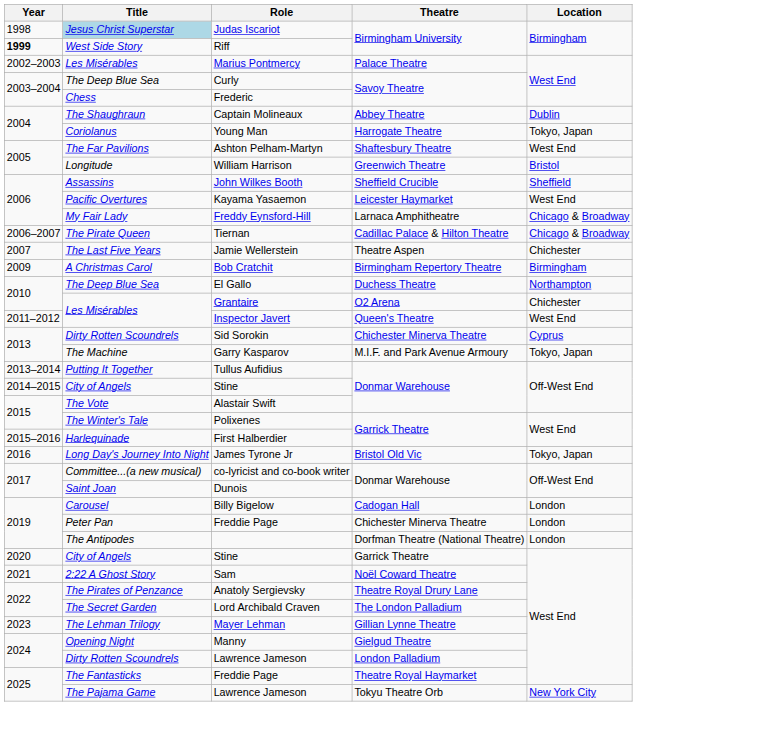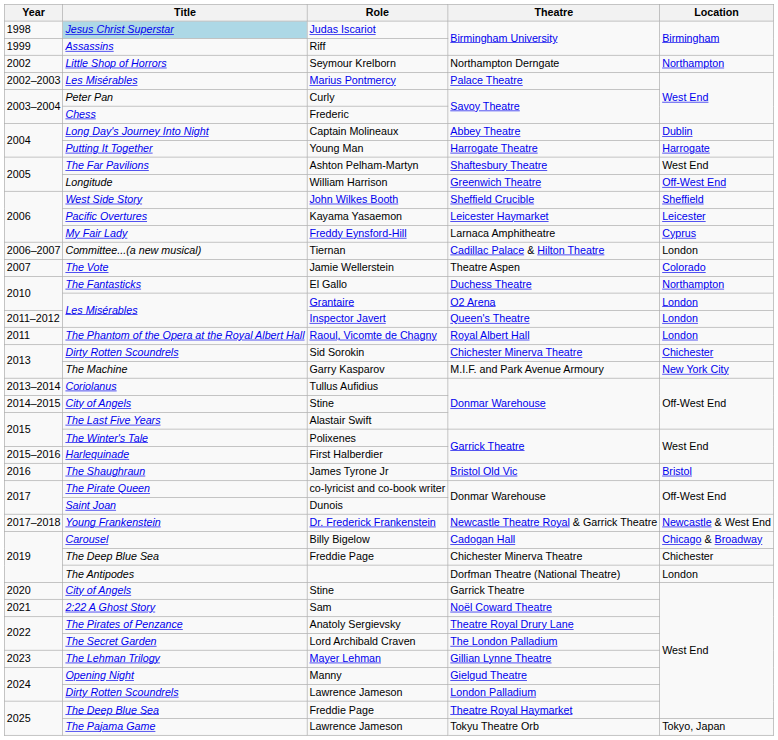 <table class="wikitable sortable">
 <tr>
 <th scope="col">Year</th>
 <th scope="col">Title</th>
 <th scope="col">Role</th>
 <th scope="col">Theatre</th>
 <th scope="col">Location</th>
 </tr>
 <tr>
 <td>1998</td>
 <td style="background: lightblue;"><em><a href='#'>Jesus Christ Superstar</a></em></td>
 <td><a href='#'>Judas Iscariot</a></td>
 <td rowspan=2><a href='#'>Birmingham University</a></td>
 <td rowspan=2><a href='#'>Birmingham</a></td>
 </tr>
 <tr>
-<td><strong>1999</strong></td>
-<td><em><a href='#'>West Side Story</a></em></td>
+<td>1999</td>
+<td><em><a href='#'>Assassins</a></em></td>
 <td>Riff</td>
+</tr>
+<tr>
+<td>2002</td>
+<td><em><a href='#'>Little Shop of Horrors</a></em></td>
+<td>Seymour Krelborn</td>
+<td>Northampton Derngate</td>
+<td><a href='#'>Northampton</a></td>
 </tr>
 <tr>
 <td>2002–2003</td>
 <td><em><a href='#'>Les Misérables</a></em></td>
 <td><a href='#'>Marius Pontmercy</a></td>
 <td><a href='#'>Palace Theatre</a></td>
 <td rowspan=3><a href='#'>West End</a></td>
 </tr>
 <tr>
 <td rowspan=2>2003–2004</td>
-<td><em>The Deep Blue Sea</em></td>
+<td><em>Peter Pan</em></td>
 <td>Curly</td>
 <td rowspan=2><a href='#'>Savoy Theatre</a></td>
 </tr>
 <tr>
 <td><em><a href='#'>Chess</a></em></td>
 <td>Frederic</td>
 </tr>
 <tr>
 <td rowspan=2>2004</td>
-<td><em><a href='#'>The Shaughraun</a></em></td>
+<td><em><a href='#'>Long Day's Journey Into Night</a></em></td>
 <td>Captain Molineaux</td>
 <td><a href='#'>Abbey Theatre</a></td>
 <td><a href='#'>Dublin</a></td>
 </tr>
 <tr>
-<td><em><a href='#'>Coriolanus</a></em></td>
+<td><em><a href='#'>Putting It Together</a></em></td>
 <td>Young Man</td>
 <td><a href='#'>Harrogate Theatre</a></td>
-<td>Tokyo, Japan</td>
+<td><a href='#'>Harrogate</a></td>
 </tr>
 <tr>
 <td rowspan=2>2005</td>
 <td><em><a href='#'>The Far Pavilions</a></em></td>
 <td>Ashton Pelham-Martyn</td>
 <td><a href='#'>Shaftesbury Theatre</a></td>
 <td>West End</td>
 </tr>
 <tr>
 <td><em>Longitude</em></td>
 <td>William Harrison</td>
 <td><a href='#'>Greenwich Theatre</a></td>
-<td><a href='#'>Bristol</a></td>
+<td><a href='#'>Off-West End</a></td>
 </tr>
 <tr>
 <td rowspan=3>2006</td>
-<td><em><a href='#'>Assassins</a></em></td>
+<td><em><a href='#'>West Side Story</a></em></td>
 <td><a href='#'>John Wilkes Booth</a></td>
 <td><a href='#'>Sheffield Crucible</a></td>
 <td><a href='#'>Sheffield</a></td>
 </tr>
 <tr>
 <td><em><a href='#'>Pacific Overtures</a></em></td>
 <td>Kayama Yasaemon</td>
 <td><a href='#'>Leicester Haymarket</a></td>
-<td>West End</td>
+<td><a href='#'>Leicester</a></td>
 </tr>
 <tr>
 <td><em><a href='#'>My Fair Lady</a></em></td>
 <td><a href='#'>Freddy Eynsford-Hill</a></td>
 <td>Larnaca Amphitheatre</td>
-<td><a href='#'>Chicago</a> & <a href='#'>Broadway</a></td>
+<td><a href='#'>Cyprus</a></td>
 </tr>
 <tr>
 <td>2006–2007</td>
-<td><em><a href='#'>The Pirate Queen</a></em></td>
+<td><em>Committee...(a new musical)</em></td>
 <td>Tiernan</td>
 <td><a href='#'>Cadillac Palace</a> & <a href='#'>Hilton Theatre</a></td>
-<td><a href='#'>Chicago</a> & <a href='#'>Broadway</a></td>
+<td>London</td>
 </tr>
 <tr>
 <td>2007</td>
-<td><em><a href='#'>The Last Five Years</a></em></td>
+<td><em><a href='#'>The Vote</a></em></td>
 <td>Jamie Wellerstein</td>
 <td>Theatre Aspen</td>
-<td>Chichester</td>
-</tr>
-<tr>
-<td>2009</td>
-<td><em><a href='#'>A Christmas Carol</a></em></td>
-<td><a href='#'>Bob Cratchit</a></td>
-<td><a href='#'>Birmingham Repertory Theatre</a></td>
-<td><a href='#'>Birmingham</a></td>
+<td><a href='#'>Colorado</a></td>
 </tr>
 <tr>
 <td rowspan=2>2010</td>
-<td><em><a href='#'>The Deep Blue Sea</a></em></td>
+<td><em><a href='#'>The Fantasticks</a></em></td>
 <td>El Gallo</td>
 <td><a href='#'>Duchess Theatre</a></td>
 <td><a href='#'>Northampton</a></td>
 </tr>
 <tr>
 <td rowspan=2><em><a href='#'>Les Misérables</a></em></td>
 <td><a href='#'>Grantaire</a></td>
 <td><a href='#'>O2 Arena</a></td>
-<td>Chichester</td>
+<td><a href='#'>London</a></td>
 </tr>
 <tr>
 <td>2011–2012</td>
 <td><a href='#'>Inspector Javert</a></td>
 <td><a href='#'>Queen's Theatre</a></td>
-<td>West End</td>
+<td><a href='#'>London</a></td>
+</tr>
+<tr>
+<td>2011</td>
+<td><em><a href='#'>The Phantom of the Opera at the Royal Albert Hall</a></em></td>
+<td><a href='#'>Raoul, Vicomte de Chagny</a></td>
+<td><a href='#'>Royal Albert Hall</a></td>
+<td><a href='#'>London</a></td>
 </tr>
 <tr>
 <td rowspan=2>2013</td>
 <td><em><a href='#'>Dirty Rotten Scoundrels</a></em></td>
 <td>Sid Sorokin</td>
 <td><a href='#'>Chichester Minerva Theatre</a></td>
-<td><a href='#'>Cyprus</a></td>
+<td><a href='#'>Chichester</a></td>
 </tr>
 <tr>
 <td><em>The Machine</em></td>
 <td>Garry Kasparov</td>
 <td>M.I.F. and Park Avenue Armoury</td>
-<td>Tokyo, Japan</td>
+<td><a href='#'>New York City</a></td>
 </tr>
 <tr>
 <td>2013–2014</td>
-<td><em><a href='#'>Putting It Together</a></em></td>
+<td><em><a href='#'>Coriolanus</a></em></td>
 <td>Tullus Aufidius</td>
 <td rowspan=3><a href='#'>Donmar Warehouse</a></td>
 <td rowspan=3>Off-West End</td>
 </tr>
 <tr>
 <td>2014–2015</td>
 <td><em><a href='#'>City of Angels</a></em></td>
 <td>Stine</td>
 </tr>
 <tr>
 <td rowspan=2>2015</td>
-<td><em><a href='#'>The Vote</a></em></td>
+<td><em><a href='#'>The Last Five Years</a></em></td>
 <td>Alastair Swift</td>
 </tr>
 <tr>
 <td><em><a href='#'>The Winter's Tale</a></em></td>
 <td>Polixenes</td>
 <td rowspan=2><a href='#'>Garrick Theatre</a></td>
 <td rowspan=2>West End</td>
 </tr>
 <tr>
 <td>2015–2016</td>
 <td><em><a href='#'>Harlequinade</a></em></td>
 <td>First Halberdier</td>
 </tr>
 <tr>
 <td>2016</td>
-<td><em><a href='#'>Long Day's Journey Into Night</a></em></td>
+<td><em><a href='#'>The Shaughraun</a></em></td>
 <td>James Tyrone Jr</td>
 <td><a href='#'>Bristol Old Vic</a></td>
-<td>Tokyo, Japan</td>
+<td><a href='#'>Bristol</a></td>
 </tr>
 <tr>
 <td rowspan=2>2017</td>
-<td><em>Committee...(a new musical)</em></td>
+<td><em><a href='#'>The Pirate Queen</a></em></td>
 <td>co-lyricist and co-book writer</td>
 <td rowspan=2>Donmar Warehouse</td>
 <td rowspan=2>Off-West End</td>
 </tr>
 <tr>
 <td><em><a href='#'>Saint Joan</a></em></td>
 <td>Dunois</td>
 </tr>
 <tr>
+<td>2017–2018</td>
+<td><em><a href='#'>Young Frankenstein</a></em></td>
+<td><a href='#'>Dr. Frederick Frankenstein</a></td>
+<td><a href='#'>Newcastle Theatre Royal</a> & Garrick Theatre</td>
+<td><a href='#'>Newcastle</a> & West End</td>
+</tr>
+<tr>
 <td rowspan=3>2019</td>
 <td><a href='#'><em>Carousel</em></a></td>
 <td>Billy Bigelow</td>
 <td><a href='#'>Cadogan Hall</a></td>
-<td>London</td>
+<td><a href='#'>Chicago</a> & <a href='#'>Broadway</a></td>
 </tr>
 <tr>
-<td><em>Peter Pan</em></td>
+<td><em>The Deep Blue Sea</em></td>
 <td>Freddie Page</td>
 <td>Chichester Minerva Theatre</td>
-<td>London</td>
+<td>Chichester</td>
 </tr>
 <tr>
 <td><em>The Antipodes</em></td>
 <td></td>
 <td>Dorfman Theatre (National Theatre)</td>
 <td>London</td>
 </tr>
 <tr>
 <td>2020</td>
 <td><em><a href='#'>City of Angels</a></em></td>
 <td>Stine</td>
 <td>Garrick Theatre</td>
 <td rowspan=8>West End</td>
 </tr>
 <tr>
 <td>2021</td>
 <td><em><a href='#'>2:22 A Ghost Story</a></em></td>
 <td>Sam</td>
 <td><a href='#'>Noël Coward Theatre</a></td>
 </tr>
 <tr>
 <td rowspan=2>2022</td>
 <td><em><a href='#'>The Pirates of Penzance</a></em></td>
 <td>Anatoly Sergievsky</td>
 <td><a href='#'>Theatre Royal Drury Lane</a></td>
 </tr>
 <tr>
 <td><em><a href='#'>The Secret Garden</a></em></td>
 <td>Lord Archibald Craven</td>
 <td><a href='#'>The London Palladium</a></td>
 </tr>
 <tr>
 <td>2023</td>
 <td><em><a href='#'>The Lehman Trilogy</a></em></td>
 <td><a href='#'>Mayer Lehman</a></td>
 <td><a href='#'>Gillian Lynne Theatre</a></td>
 </tr>
 <tr>
 <td rowspan=2>2024</td>
 <td><em><a href='#'>Opening Night</a></em></td>
 <td>Manny</td>
 <td><a href='#'>Gielgud Theatre</a></td>
 </tr>
 <tr>
 <td><em><a href='#'>Dirty Rotten Scoundrels</a></em></td>
 <td>Lawrence Jameson</td>
 <td><a href='#'>London Palladium</a></td>
 </tr>
 <tr>
 <td rowspan=2>2025</td>
-<td><em><a href='#'>The Fantasticks</a></em></td>
+<td><em><a href='#'>The Deep Blue Sea</a></em></td>
 <td>Freddie Page</td>
 <td><a href='#'>Theatre Royal Haymarket</a></td>
 </tr>
 <tr>
 <td><em><a href='#'>The Pajama Game</a></em></td>
 <td>Lawrence Jameson</td>
 <td>Tokyu Theatre Orb</td>
-<td><a href='#'>New York City</a></td>
+<td>Tokyo, Japan</td>
 </tr>
 </table>
